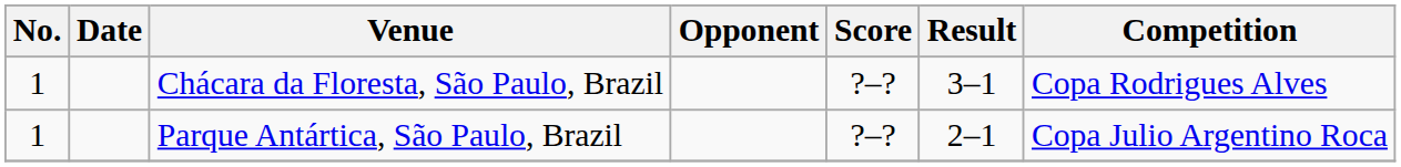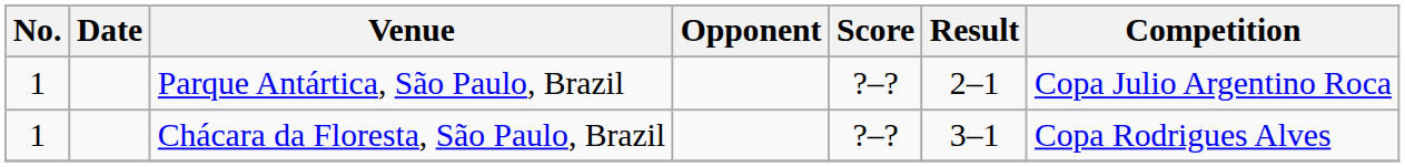 <table class="wikitable sortable">
 <tr>
 <th scope="col">No.</th>
 <th scope="col">Date</th>
 <th scope="col">Venue</th>
 <th scope="col">Opponent</th>
 <th scope="col">Score</th>
 <th scope="col">Result</th>
 <th scope="col">Competition</th>
 </tr>
 <tr>
 <td align="center">1</td>
 <td></td>
+<td><a href='#'>Parque Antártica</a>, <a href='#'>São Paulo</a>, Brazil</td>
+<td></td>
+<td align="center">?–?</td>
+<td align="center">2–1</td>
+<td><a href='#'>Copa Julio Argentino Roca</a></td>
+</tr>
+<tr>
+<td align="center">1</td>
+<td></td>
 <td><a href='#'>Chácara da Floresta</a>, <a href='#'>São Paulo</a>, Brazil</td>
 <td></td>
 <td align="center">?–?</td>
 <td align="center">3–1</td>
 <td><a href='#'>Copa Rodrigues Alves</a></td>
 </tr>
 <tr>
-<td align="center">1</td>
-<td></td>
-<td><a href='#'>Parque Antártica</a>, <a href='#'>São Paulo</a>, Brazil</td>
-<td></td>
-<td align="center">?–?</td>
-<td align="center">2–1</td>
-<td><a href='#'>Copa Julio Argentino Roca</a></td>
-</tr>
-<tr>
 </tr>
 </table>
